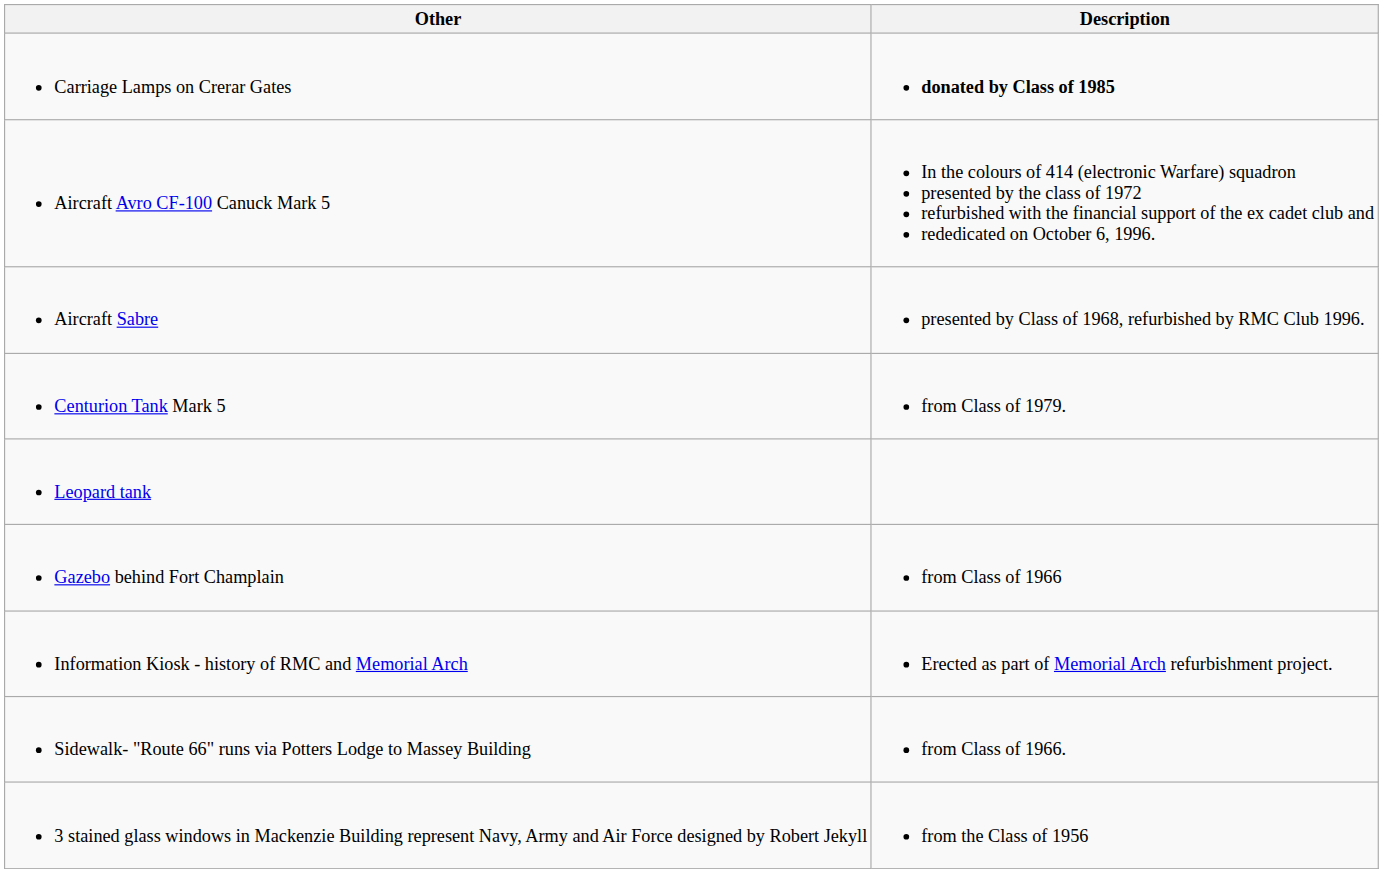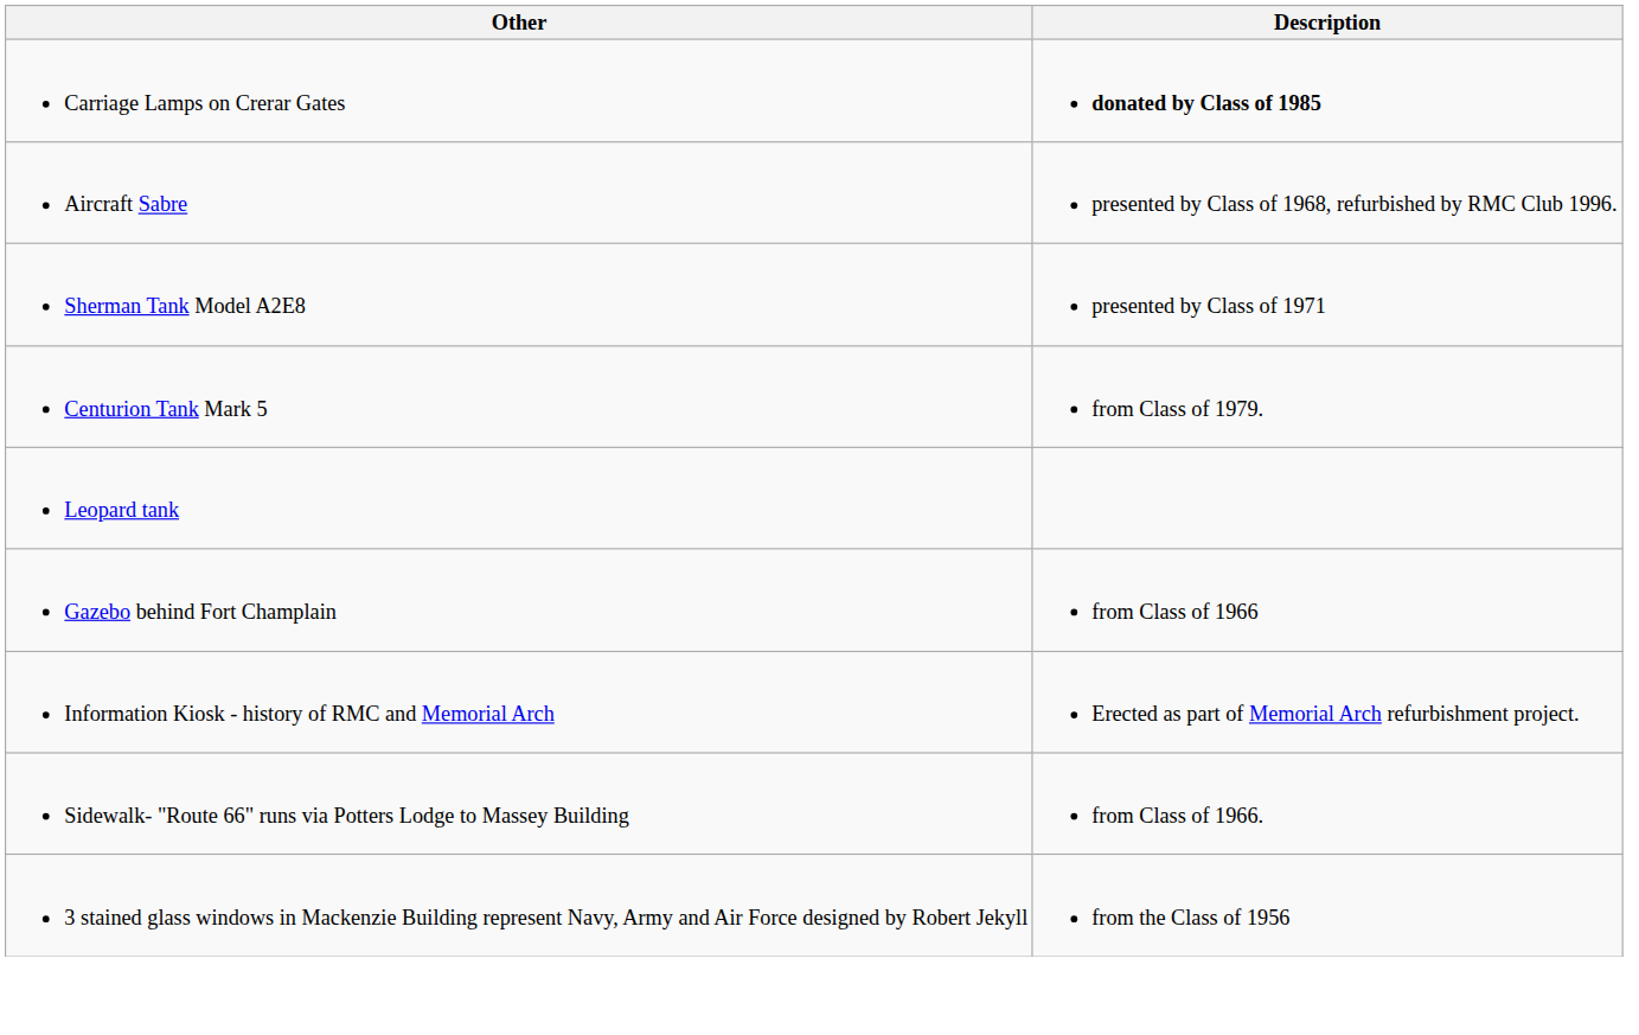 <table class="wikitable">
 <tr>
 <th>Other</th>
 <th>Description</th>
 </tr>
 <tr>
 <td><br><ul><li>Carriage Lamps on Crerar Gates</li></ul></td>
 <td><strong><br><ul><li>donated by Class of 1985</li></ul></strong></td>
 </tr>
 <tr>
-<td><br><ul><li>Aircraft <a href='#'>Avro CF-100</a> Canuck Mark 5</li></ul></td>
-<td><br><ul><li>In the colours of 414 (electronic Warfare) squadron</li><li>presented by the class of 1972</li><li>refurbished with the financial support of the ex cadet club and</li><li>rededicated on October 6, 1996.</li></ul></td>
+<td><br><ul><li>Aircraft <a href='#'>Sabre</a></li></ul></td>
+<td><br><ul><li>presented by Class of 1968, refurbished by RMC Club 1996.</li></ul></td>
 </tr>
 <tr>
-<td><br><ul><li>Aircraft <a href='#'>Sabre</a></li></ul></td>
-<td><br><ul><li>presented by Class of 1968, refurbished by RMC Club 1996.</li></ul></td>
+<td><br><ul><li><a href='#'>Sherman Tank</a> Model A2E8</li></ul></td>
+<td><br><ul><li>presented by Class of 1971</li></ul></td>
 </tr>
 <tr>
 <td><br><ul><li><a href='#'>Centurion Tank</a> Mark 5</li></ul></td>
 <td><br><ul><li>from Class of 1979.</li></ul></td>
 </tr>
 <tr>
 <td><br><ul><li><a href='#'>Leopard tank</a></li></ul></td>
 <td></td>
 </tr>
 <tr>
 <td><br><ul><li><a href='#'>Gazebo</a> behind Fort Champlain</li></ul></td>
 <td><br><ul><li>from Class of 1966</li></ul></td>
 </tr>
 <tr>
 <td><br><ul><li>Information Kiosk - history of RMC and <a href='#'>Memorial Arch</a></li></ul></td>
 <td><br><ul><li>Erected as part of <a href='#'>Memorial Arch</a> refurbishment project.</li></ul></td>
 </tr>
 <tr>
 <td><br><ul><li>Sidewalk- "Route 66" runs via Potters Lodge to Massey Building</li></ul></td>
 <td><br><ul><li>from Class of 1966.</li></ul></td>
 </tr>
 <tr>
 <td><br><ul><li>3 stained glass windows in Mackenzie Building represent Navy, Army and Air Force designed by Robert Jekyll </li></ul></td>
 <td><br><ul><li>from the Class of 1956</li></ul></td>
 </tr>
 </table>
